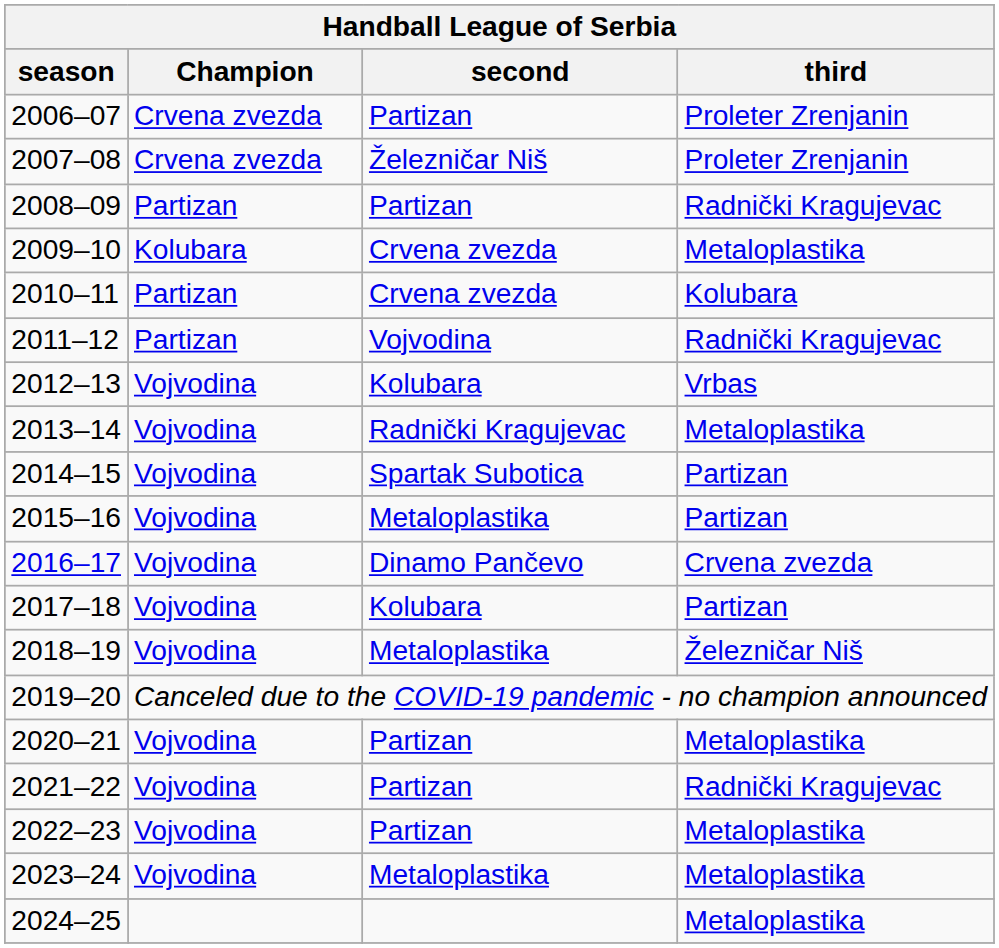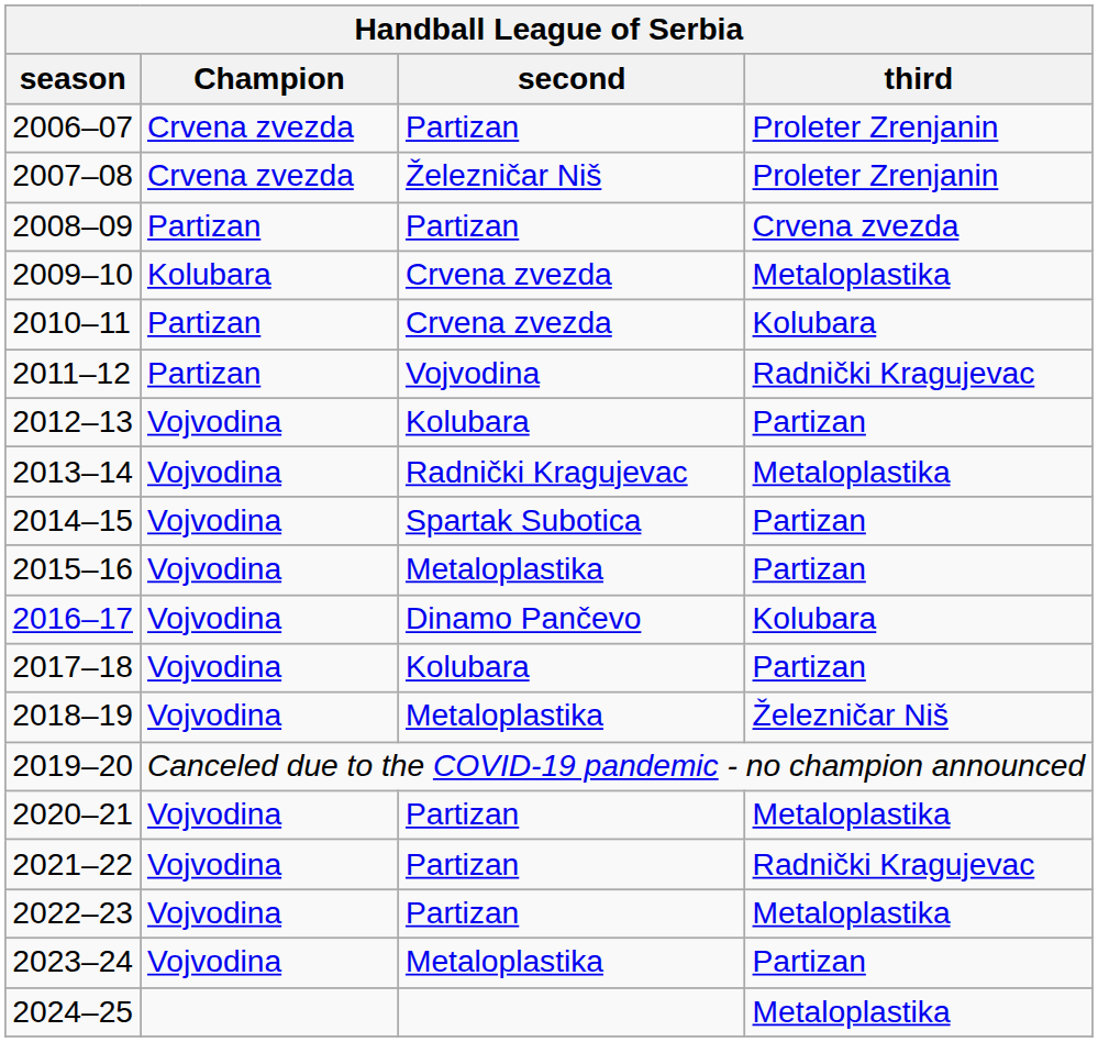 <table class="wikitable">
 <tr>
 <th colspan="4">Handball League of Serbia</th>
 </tr>
 <tr>
 <th>season</th>
 <th>Champion</th>
 <th>second</th>
 <th>third</th>
 </tr>
 <tr>
 <td>2006–07</td>
 <td> <a href='#'>Crvena zvezda</a></td>
 <td> <a href='#'>Partizan</a></td>
 <td> <a href='#'>Proleter Zrenjanin</a></td>
 </tr>
 <tr>
 <td>2007–08</td>
 <td> <a href='#'>Crvena zvezda</a></td>
 <td> <a href='#'>Železničar Niš</a></td>
 <td> <a href='#'>Proleter Zrenjanin</a></td>
 </tr>
 <tr>
 <td>2008–09</td>
 <td> <a href='#'>Partizan</a></td>
 <td> <a href='#'>Partizan</a></td>
-<td> <a href='#'>Radnički Kragujevac</a></td>
+<td> <a href='#'>Crvena zvezda</a></td>
 </tr>
 <tr>
 <td>2009–10</td>
 <td> <a href='#'>Kolubara</a></td>
 <td> <a href='#'>Crvena zvezda</a></td>
 <td> <a href='#'>Metaloplastika</a></td>
 </tr>
 <tr>
 <td>2010–11</td>
 <td> <a href='#'>Partizan</a></td>
 <td> <a href='#'>Crvena zvezda</a></td>
 <td> <a href='#'>Kolubara</a></td>
 </tr>
 <tr>
 <td>2011–12</td>
 <td> <a href='#'>Partizan</a></td>
 <td> <a href='#'>Vojvodina</a></td>
 <td> <a href='#'>Radnički Kragujevac</a></td>
 </tr>
 <tr>
 <td>2012–13</td>
 <td> <a href='#'>Vojvodina</a></td>
 <td> <a href='#'>Kolubara</a></td>
-<td> <a href='#'>Vrbas</a></td>
+<td> <a href='#'>Partizan</a></td>
 </tr>
 <tr>
 <td>2013–14</td>
 <td> <a href='#'>Vojvodina</a></td>
 <td> <a href='#'>Radnički Kragujevac</a></td>
 <td> <a href='#'>Metaloplastika</a></td>
 </tr>
 <tr>
 <td>2014–15</td>
 <td> <a href='#'>Vojvodina</a></td>
 <td> <a href='#'>Spartak Subotica</a></td>
 <td> <a href='#'>Partizan</a></td>
 </tr>
 <tr>
 <td>2015–16</td>
 <td> <a href='#'>Vojvodina</a></td>
 <td> <a href='#'>Metaloplastika</a></td>
 <td> <a href='#'>Partizan</a></td>
 </tr>
 <tr>
 <td><a href='#'>2016–17</a></td>
 <td> <a href='#'>Vojvodina</a></td>
 <td> <a href='#'>Dinamo Pančevo</a></td>
-<td> <a href='#'>Crvena zvezda</a></td>
+<td> <a href='#'>Kolubara</a></td>
 </tr>
 <tr>
 <td>2017–18</td>
 <td> <a href='#'>Vojvodina</a></td>
 <td> <a href='#'>Kolubara</a></td>
 <td> <a href='#'>Partizan</a></td>
 </tr>
 <tr>
 <td>2018–19</td>
 <td> <a href='#'>Vojvodina</a></td>
 <td> <a href='#'>Metaloplastika</a></td>
 <td> <a href='#'>Železničar Niš</a></td>
 </tr>
 <tr>
 <td>2019–20</td>
 <td colspan=3><em>Canceled due to the <a href='#'>COVID-19 pandemic</a> - no champion announced</em></td>
 </tr>
 <tr>
 <td>2020–21</td>
 <td> <a href='#'>Vojvodina</a></td>
 <td> <a href='#'>Partizan</a></td>
 <td> <a href='#'>Metaloplastika</a></td>
 </tr>
 <tr>
 <td>2021–22</td>
 <td> <a href='#'>Vojvodina</a></td>
 <td> <a href='#'>Partizan</a></td>
 <td> <a href='#'>Radnički Kragujevac</a></td>
 </tr>
 <tr>
 <td>2022–23</td>
 <td> <a href='#'>Vojvodina</a></td>
 <td> <a href='#'>Partizan</a></td>
 <td> <a href='#'>Metaloplastika</a></td>
 </tr>
 <tr>
 <td>2023–24</td>
 <td> <a href='#'>Vojvodina</a></td>
 <td> <a href='#'>Metaloplastika</a></td>
-<td> <a href='#'>Metaloplastika</a></td>
+<td> <a href='#'>Partizan</a></td>
 </tr>
 <tr>
 <td>2024–25</td>
 <td></td>
 <td></td>
 <td> <a href='#'>Metaloplastika</a></td>
 </tr>
 </table>
